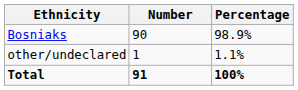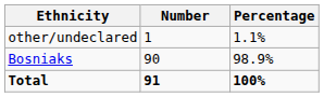 <table class="wikitable">
 <tr>
 <th width="100px">Ethnicity</th>
 <th width="80px">Number</th>
 <th width="80px">Percentage</th>
 </tr>
 <tr>
+<td>other/undeclared</td>
+<td>1</td>
+<td>1.1%</td>
+</tr>
+<tr>
 <td><a href='#'>Bosniaks</a></td>
 <td>90</td>
 <td>98.9%</td>
-</tr>
-<tr>
-<td>other/undeclared</td>
-<td>1</td>
-<td>1.1%</td>
 </tr>
 <tr>
 <td><strong>Total</strong></td>
 <td><strong>91</strong></td>
 <td><strong>100%</strong></td>
 </tr>
 </table>
